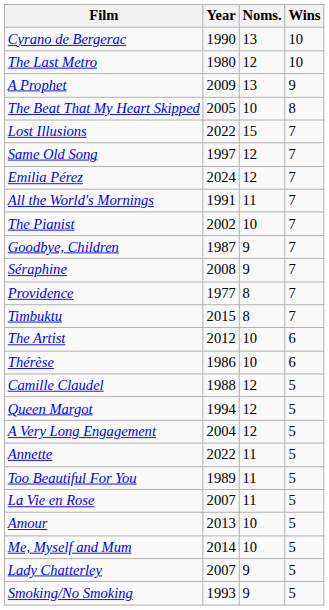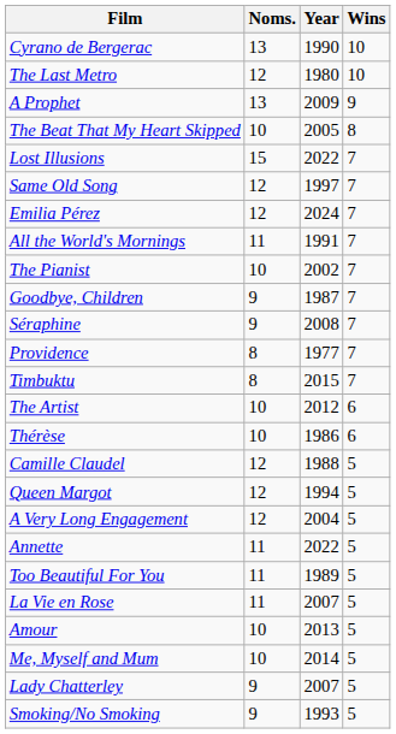 <table class="wikitable sortable">
 <tr>
 <th>Film</th>
+<th>Noms.</th>
 <th>Year</th>
-<th>Noms.</th>
 <th>Wins</th>
 </tr>
 <tr>
 <td><a href='#'><em>Cyrano de Bergerac</em></a></td>
+<td>13</td>
 <td>1990</td>
-<td>13</td>
 <td>10</td>
 </tr>
 <tr>
 <td><em><a href='#'>The Last Metro</a></em></td>
+<td>12</td>
 <td>1980</td>
-<td>12</td>
 <td>10</td>
 </tr>
 <tr>
 <td><em><a href='#'>A Prophet</a></em></td>
+<td>13</td>
 <td>2009</td>
-<td>13</td>
 <td>9</td>
 </tr>
 <tr>
 <td><em><a href='#'>The Beat That My Heart Skipped</a></em></td>
+<td>10</td>
 <td>2005</td>
-<td>10</td>
 <td>8</td>
 </tr>
 <tr>
 <td><em><a href='#'>Lost Illusions</a></em></td>
+<td>15</td>
 <td>2022</td>
-<td>15</td>
 <td>7</td>
 </tr>
 <tr>
 <td><em><a href='#'>Same Old Song</a></em></td>
+<td>12</td>
 <td>1997</td>
-<td>12</td>
 <td>7</td>
 </tr>
 <tr>
 <td><em><a href='#'>Emilia Pérez</a></em></td>
+<td>12</td>
 <td>2024</td>
-<td>12</td>
 <td>7</td>
 </tr>
 <tr>
 <td><em><a href='#'>All the World's Mornings</a></em></td>
+<td>11</td>
 <td>1991</td>
-<td>11</td>
 <td>7</td>
 </tr>
 <tr>
 <td><em><a href='#'>The Pianist</a></em></td>
+<td>10</td>
 <td>2002</td>
-<td>10</td>
 <td>7</td>
 </tr>
 <tr>
 <td><em><a href='#'>Goodbye, Children</a></em></td>
+<td>9</td>
 <td>1987</td>
-<td>9</td>
 <td>7</td>
 </tr>
 <tr>
 <td><em><a href='#'>Séraphine</a></em></td>
+<td>9</td>
 <td>2008</td>
-<td>9</td>
 <td>7</td>
 </tr>
 <tr>
 <td><em><a href='#'>Providence</a></em></td>
+<td>8</td>
 <td>1977</td>
-<td>8</td>
 <td>7</td>
 </tr>
 <tr>
 <td><em><a href='#'>Timbuktu</a></em></td>
+<td>8</td>
 <td>2015</td>
-<td>8</td>
 <td>7</td>
 </tr>
 <tr>
 <td><em><a href='#'>The Artist</a></em></td>
+<td>10</td>
 <td>2012</td>
-<td>10</td>
 <td>6</td>
 </tr>
 <tr>
 <td><em><a href='#'>Thérèse</a></em></td>
+<td>10</td>
 <td>1986</td>
-<td>10</td>
 <td>6</td>
 </tr>
 <tr>
 <td><em><a href='#'>Camille Claudel</a></em></td>
+<td>12</td>
 <td>1988</td>
-<td>12</td>
 <td>5</td>
 </tr>
 <tr>
 <td><em><a href='#'>Queen Margot</a></em></td>
+<td>12</td>
 <td>1994</td>
-<td>12</td>
 <td>5</td>
 </tr>
 <tr>
 <td><em><a href='#'>A Very Long Engagement</a></em></td>
+<td>12</td>
 <td>2004</td>
-<td>12</td>
 <td>5</td>
 </tr>
 <tr>
 <td><em><a href='#'>Annette</a></em></td>
+<td>11</td>
 <td>2022</td>
-<td>11</td>
 <td>5</td>
 </tr>
 <tr>
 <td><em><a href='#'>Too Beautiful For You</a></em></td>
+<td>11</td>
 <td>1989</td>
-<td>11</td>
 <td>5</td>
 </tr>
 <tr>
 <td><em><a href='#'>La Vie en Rose</a></em></td>
+<td>11</td>
 <td>2007</td>
-<td>11</td>
 <td>5</td>
 </tr>
 <tr>
 <td><em><a href='#'>Amour</a></em></td>
+<td>10</td>
 <td>2013</td>
-<td>10</td>
 <td>5</td>
 </tr>
 <tr>
 <td><em><a href='#'>Me, Myself and Mum</a></em></td>
+<td>10</td>
 <td>2014</td>
-<td>10</td>
 <td>5</td>
 </tr>
 <tr>
 <td><em><a href='#'>Lady Chatterley</a></em></td>
+<td>9</td>
 <td>2007</td>
-<td>9</td>
 <td>5</td>
 </tr>
 <tr>
 <td><em><a href='#'>Smoking/No Smoking</a></em></td>
+<td>9</td>
 <td>1993</td>
-<td>9</td>
 <td>5</td>
 </tr>
 </table>
